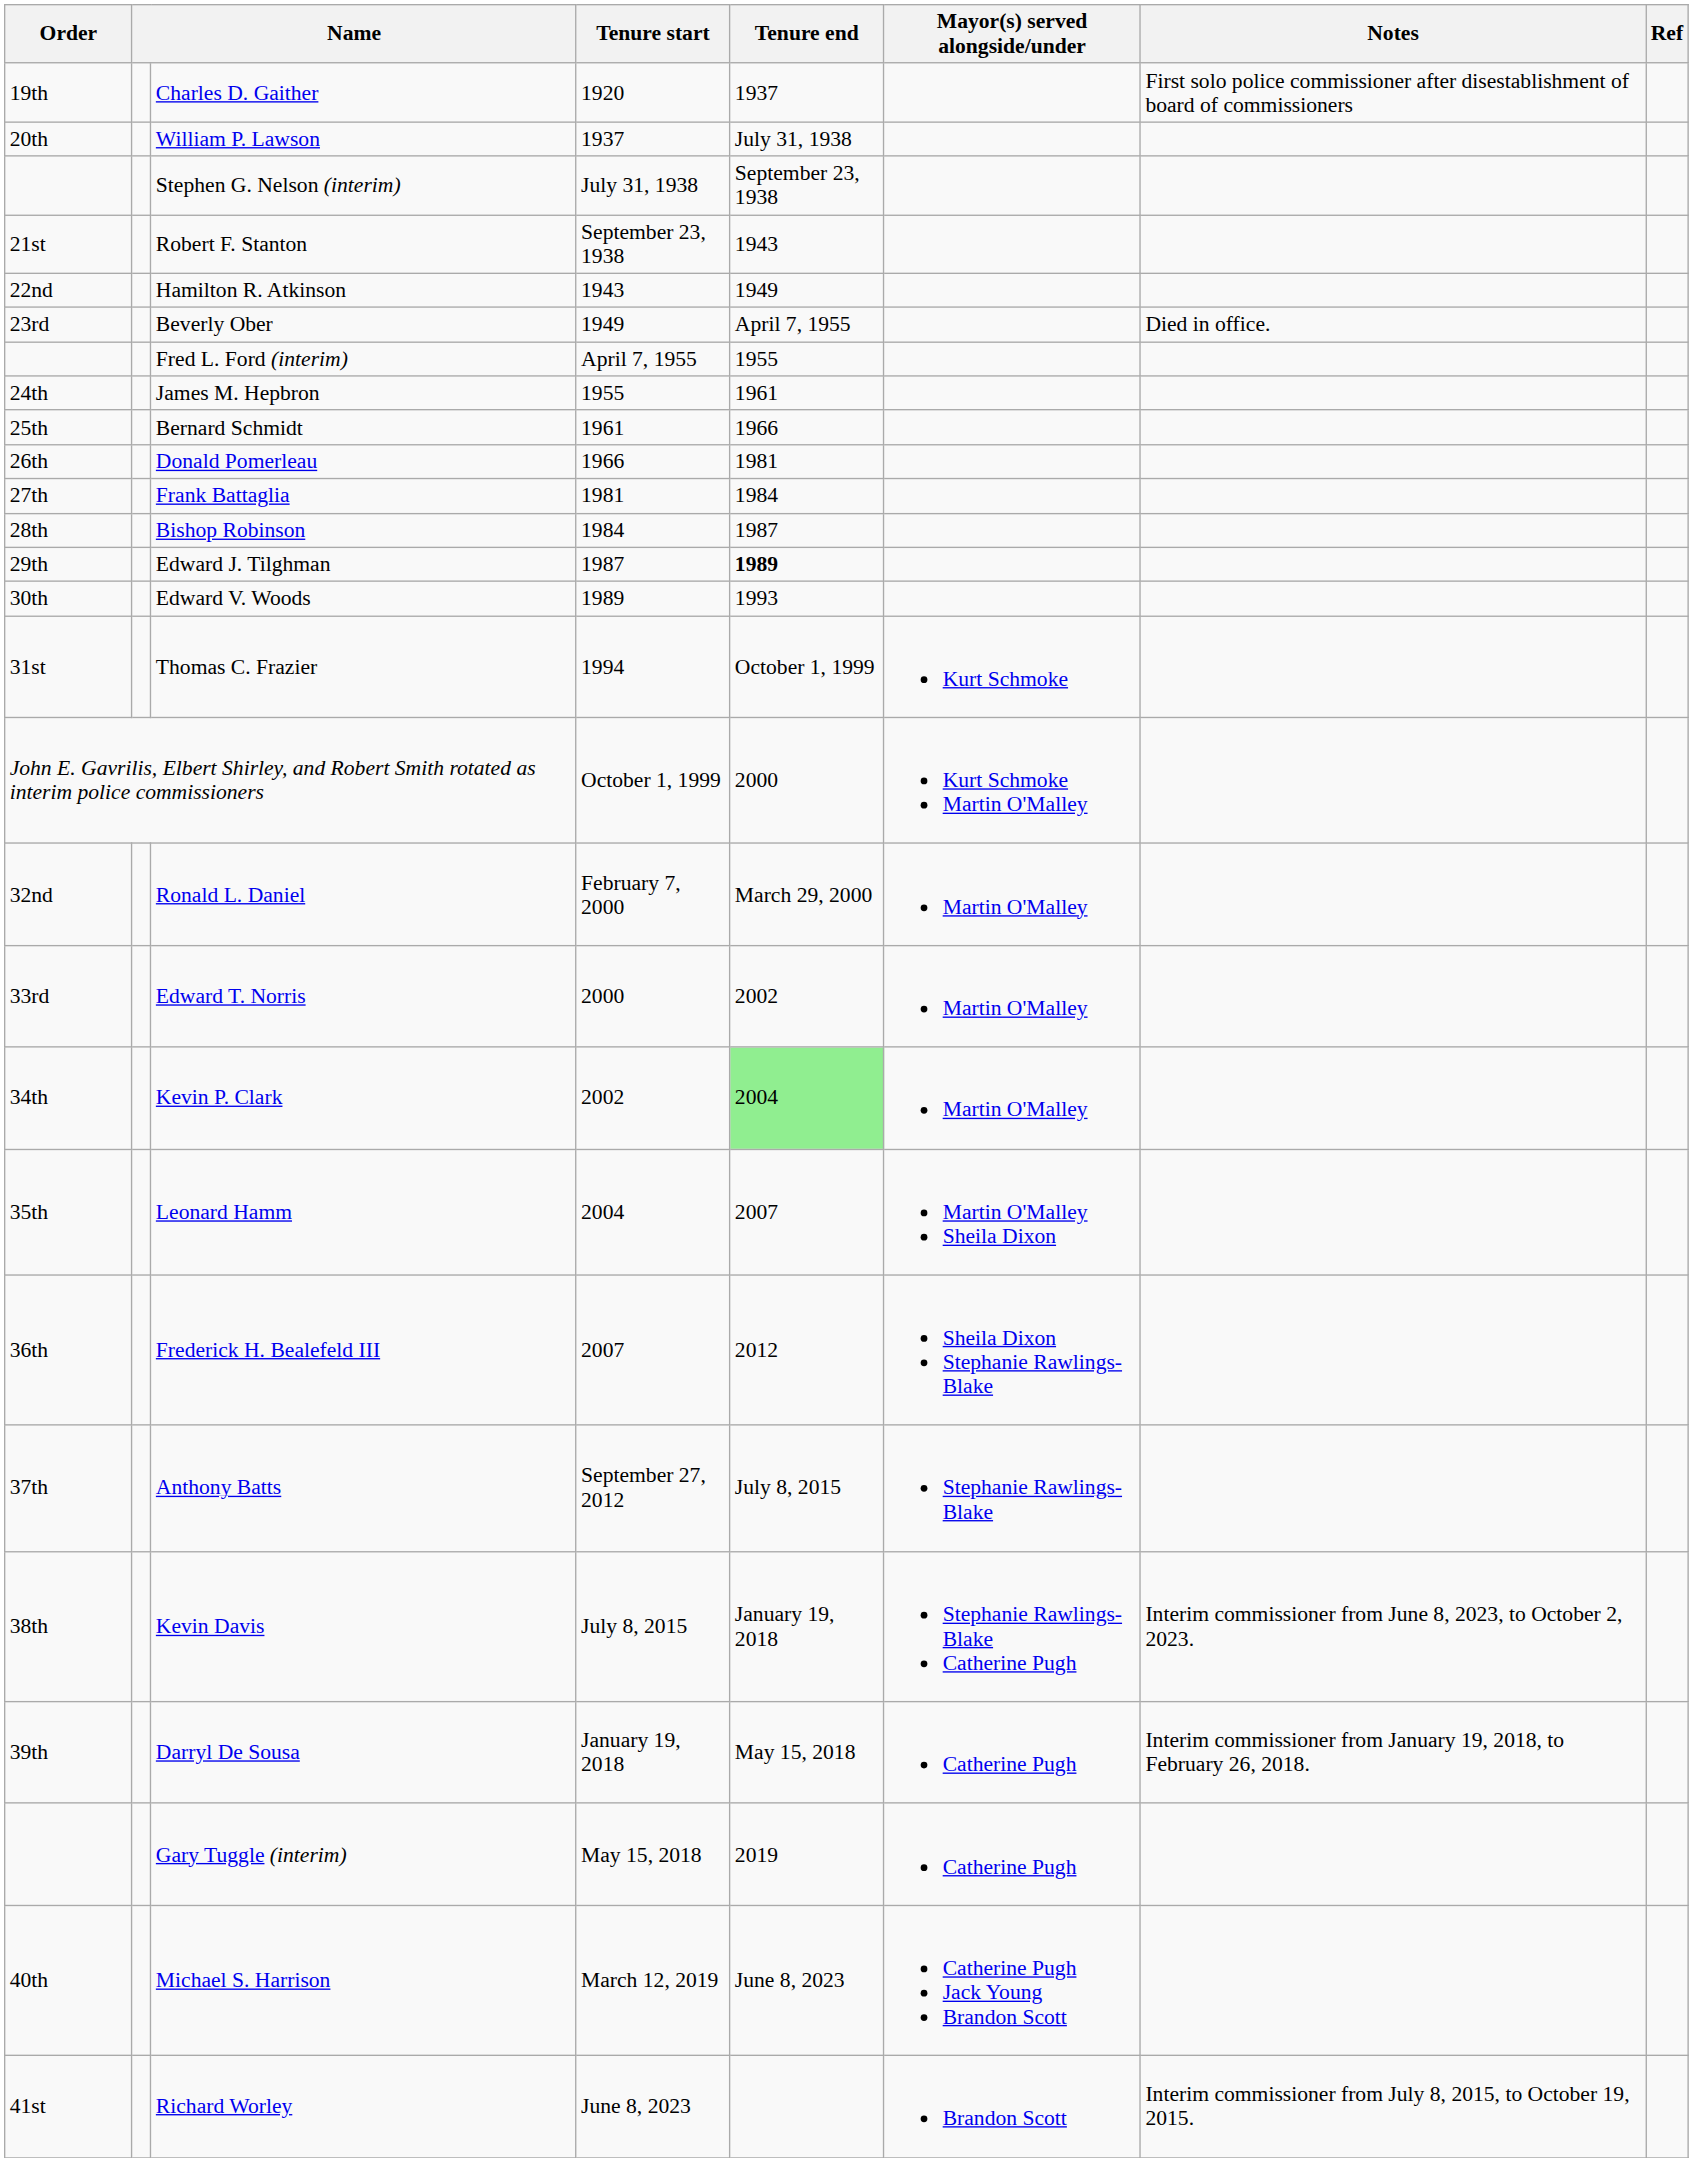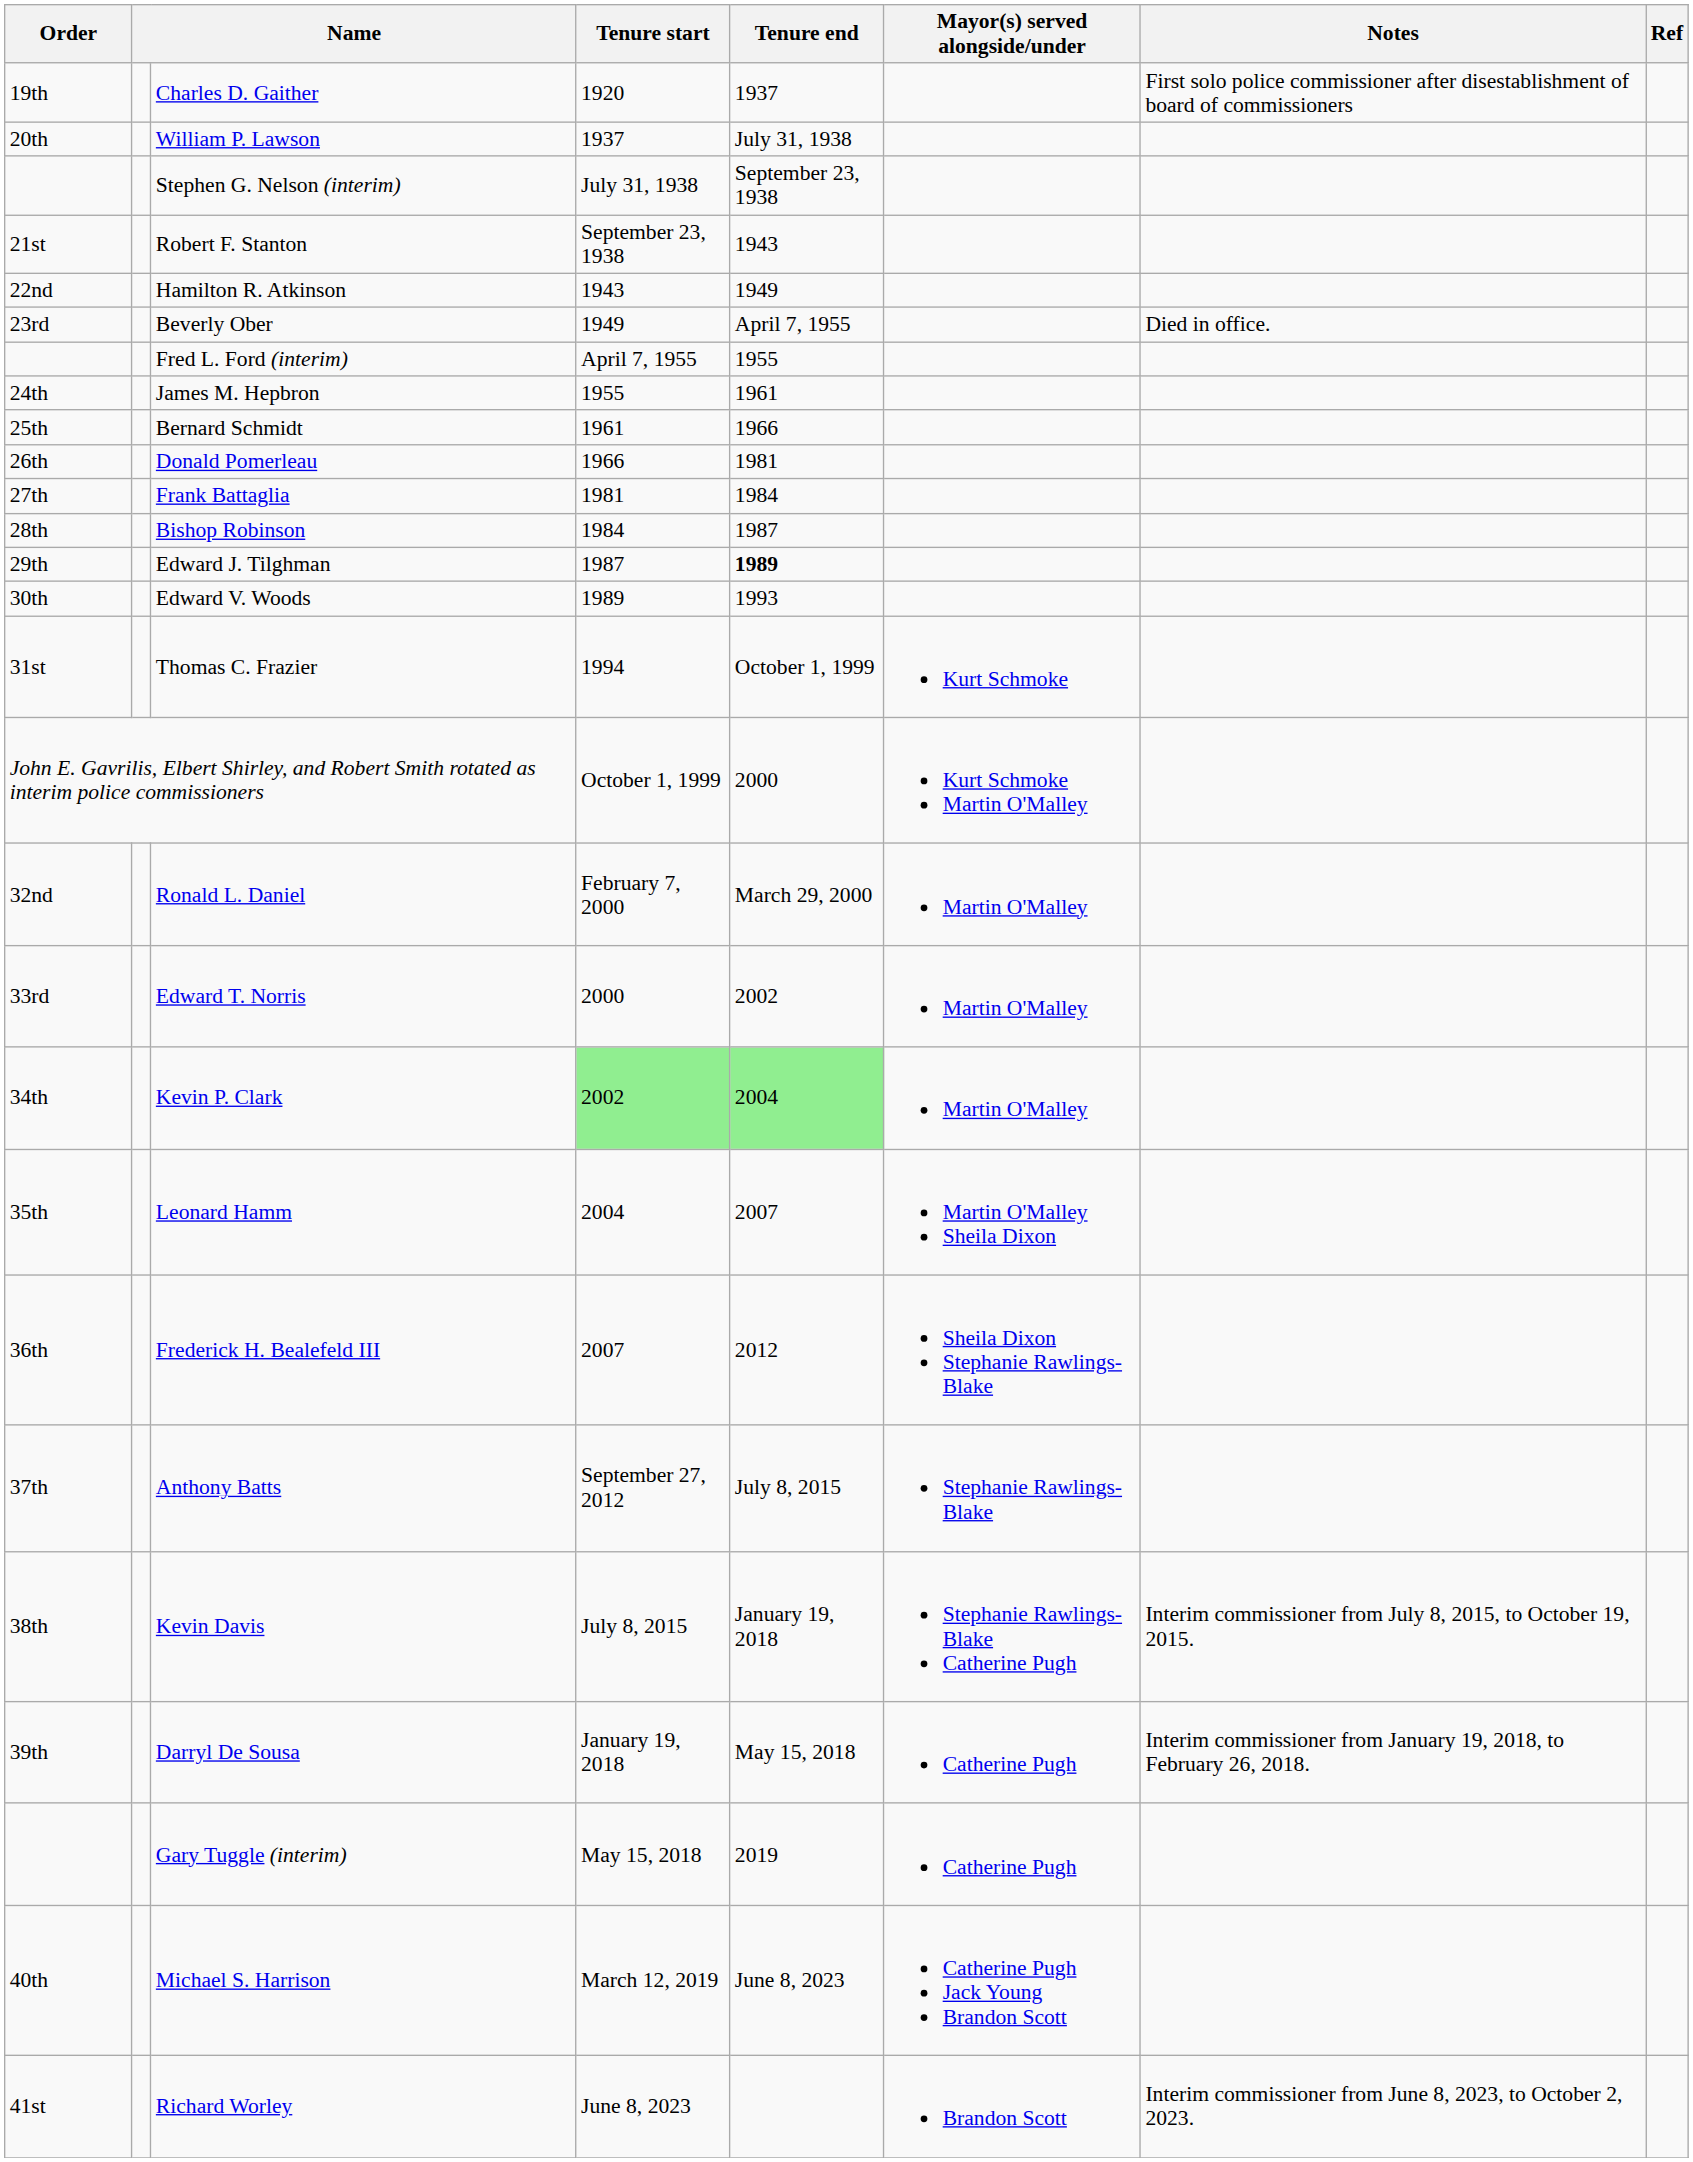 <table class="wikitable">
 <tr>
 <th>Order</th>
 <th colspan=2>Name</th>
 <th>Tenure start</th>
 <th>Tenure end</th>
 <th>Mayor(s) served alongside/under</th>
 <th>Notes</th>
 <th>Ref</th>
 </tr>
 <tr>
 <td>19th</td>
 <td></td>
 <td><a href='#'>Charles D. Gaither</a></td>
 <td>1920</td>
 <td>1937</td>
 <td></td>
 <td>First solo police commissioner after disestablishment of board of commissioners</td>
 <td></td>
 </tr>
 <tr id="Lawson">
 <td>20th</td>
 <td></td>
 <td><a href='#'>William P. Lawson</a></td>
 <td>1937</td>
 <td>July 31, 1938</td>
 <td></td>
 <td></td>
 <td></td>
 </tr>
 <tr id="Nelson">
 <td></td>
 <td></td>
 <td>Stephen G. Nelson <em>(interim)</em></td>
 <td>July 31, 1938</td>
 <td>September 23, 1938</td>
 <td></td>
 <td></td>
 <td></td>
 </tr>
 <tr id="Stanton">
 <td>21st</td>
 <td></td>
 <td>Robert F. Stanton</td>
 <td>September 23, 1938</td>
 <td>1943</td>
 <td></td>
 <td></td>
 <td></td>
 </tr>
 <tr id="Atkinson">
 <td>22nd</td>
 <td></td>
 <td>Hamilton R. Atkinson</td>
 <td>1943</td>
 <td>1949</td>
 <td></td>
 <td></td>
 <td></td>
 </tr>
 <tr id="Ober">
 <td>23rd</td>
 <td></td>
 <td>Beverly Ober</td>
 <td>1949</td>
 <td>April 7, 1955</td>
 <td></td>
 <td>Died in office.</td>
 <td></td>
 </tr>
 <tr id="Ford">
 <td></td>
 <td></td>
 <td>Fred L. Ford <em>(interim)</em></td>
 <td>April 7, 1955</td>
 <td>1955</td>
 <td></td>
 <td></td>
 <td></td>
 </tr>
 <tr id="Hepbron">
 <td>24th</td>
 <td></td>
 <td>James M. Hepbron</td>
 <td>1955</td>
 <td>1961</td>
 <td></td>
 <td></td>
 <td></td>
 </tr>
 <tr id="Schmidt">
 <td>25th</td>
 <td></td>
 <td>Bernard Schmidt</td>
 <td>1961</td>
 <td>1966</td>
 <td></td>
 <td></td>
 <td></td>
 </tr>
 <tr>
 <td>26th</td>
 <td></td>
 <td><a href='#'>Donald Pomerleau</a></td>
 <td>1966</td>
 <td>1981</td>
 <td></td>
 <td></td>
 <td></td>
 </tr>
 <tr>
 <td>27th</td>
 <td></td>
 <td><a href='#'>Frank Battaglia</a></td>
 <td>1981</td>
 <td>1984</td>
 <td></td>
 <td></td>
 <td></td>
 </tr>
 <tr>
 <td>28th</td>
 <td></td>
 <td><a href='#'>Bishop Robinson</a></td>
 <td>1984</td>
 <td>1987</td>
 <td></td>
 <td></td>
 <td></td>
 </tr>
 <tr id="Tilghman">
 <td>29th</td>
 <td></td>
 <td>Edward J. Tilghman</td>
 <td>1987</td>
 <td><strong>1989</strong></td>
 <td></td>
 <td></td>
 <td></td>
 </tr>
 <tr id="Woods">
 <td>30th</td>
 <td></td>
 <td>Edward V. Woods</td>
 <td>1989</td>
 <td>1993</td>
 <td></td>
 <td></td>
 <td></td>
 </tr>
 <tr id="Frazier">
 <td>31st</td>
 <td></td>
 <td>Thomas C. Frazier</td>
 <td>1994</td>
 <td>October 1, 1999</td>
 <td><br><ul><li><a href='#'>Kurt Schmoke</a></li></ul></td>
 <td></td>
 <td></td>
 </tr>
 <tr id="Rotation">
 <td colspan=3><em>John E. Gavrilis, Elbert Shirley, and Robert Smith rotated as interim police commissioners</em></td>
 <td>October 1, 1999</td>
 <td>2000</td>
 <td><br><ul><li><a href='#'>Kurt Schmoke</a></li><li><a href='#'>Martin O'Malley</a></li></ul></td>
 <td></td>
 <td></td>
 </tr>
 <tr id="Daniel">
 <td>32nd</td>
 <td></td>
 <td><a href='#'>Ronald L. Daniel</a></td>
 <td>February 7, 2000</td>
 <td>March 29, 2000</td>
 <td><br><ul><li><a href='#'>Martin O'Malley</a></li></ul></td>
 <td></td>
 <td></td>
 </tr>
 <tr>
 <td>33rd</td>
 <td></td>
 <td><a href='#'>Edward T. Norris</a></td>
 <td>2000</td>
 <td>2002</td>
 <td><br><ul><li><a href='#'>Martin O'Malley</a></li></ul></td>
 <td></td>
 <td></td>
 </tr>
 <tr>
 <td>34th</td>
 <td></td>
 <td><a href='#'>Kevin P. Clark</a></td>
-<td>2002</td>
+<td style="background: lightgreen;">2002</td>
 <td style="background: lightgreen;">2004</td>
 <td><br><ul><li><a href='#'>Martin O'Malley</a></li></ul></td>
 <td></td>
 <td></td>
 </tr>
 <tr>
 <td>35th</td>
 <td></td>
 <td><a href='#'>Leonard Hamm</a></td>
 <td>2004</td>
 <td>2007</td>
 <td><br><ul><li><a href='#'>Martin O'Malley</a></li><li><a href='#'>Sheila Dixon</a></li></ul></td>
 <td></td>
 <td></td>
 </tr>
 <tr>
 <td>36th</td>
 <td></td>
 <td><a href='#'>Frederick H. Bealefeld III</a></td>
 <td>2007</td>
 <td>2012</td>
 <td><br><ul><li><a href='#'>Sheila Dixon</a></li><li><a href='#'>Stephanie Rawlings-Blake</a></li></ul></td>
 <td></td>
 <td></td>
 </tr>
 <tr>
 <td>37th</td>
 <td></td>
 <td><a href='#'>Anthony Batts</a></td>
 <td>September 27, 2012</td>
 <td>July 8, 2015</td>
 <td><br><ul><li><a href='#'>Stephanie Rawlings-Blake</a></li></ul></td>
 <td></td>
 <td></td>
 </tr>
 <tr>
 <td>38th</td>
 <td></td>
 <td><a href='#'>Kevin Davis</a></td>
 <td>July 8, 2015</td>
 <td>January 19, 2018</td>
 <td><br><ul><li><a href='#'>Stephanie Rawlings-Blake</a></li><li><a href='#'>Catherine Pugh</a></li></ul></td>
-<td>Interim commissioner from June 8, 2023, to October 2, 2023.</td>
+<td>Interim commissioner from July 8, 2015, to October 19, 2015.</td>
 <td></td>
 </tr>
 <tr id="DeSousa">
 <td>39th</td>
 <td></td>
 <td><a href='#'>Darryl De Sousa</a></td>
 <td>January 19, 2018</td>
 <td>May 15, 2018</td>
 <td><br><ul><li><a href='#'>Catherine Pugh</a></li></ul></td>
 <td>Interim commissioner from January 19, 2018, to February 26, 2018.</td>
 <td></td>
 </tr>
 <tr id="Tuggle">
 <td></td>
 <td></td>
 <td><a href='#'>Gary Tuggle</a> <em>(interim)</em></td>
 <td>May 15, 2018</td>
 <td>2019</td>
 <td><br><ul><li><a href='#'>Catherine Pugh</a></li></ul></td>
 <td></td>
 <td></td>
 </tr>
 <tr>
 <td>40th</td>
 <td></td>
 <td><a href='#'>Michael S. Harrison</a></td>
 <td>March 12, 2019</td>
 <td>June 8, 2023</td>
 <td><br><ul><li><a href='#'>Catherine Pugh</a></li><li><a href='#'>Jack Young</a></li><li><a href='#'>Brandon Scott</a></li></ul></td>
 <td></td>
 <td></td>
 </tr>
 <tr>
 <td>41st</td>
 <td></td>
 <td><a href='#'>Richard Worley</a></td>
 <td>June 8, 2023</td>
 <td></td>
 <td><br><ul><li><a href='#'>Brandon Scott</a></li></ul></td>
-<td>Interim commissioner from July 8, 2015, to October 19, 2015.</td>
+<td>Interim commissioner from June 8, 2023, to October 2, 2023.</td>
 <td></td>
 </tr>
 </table>
